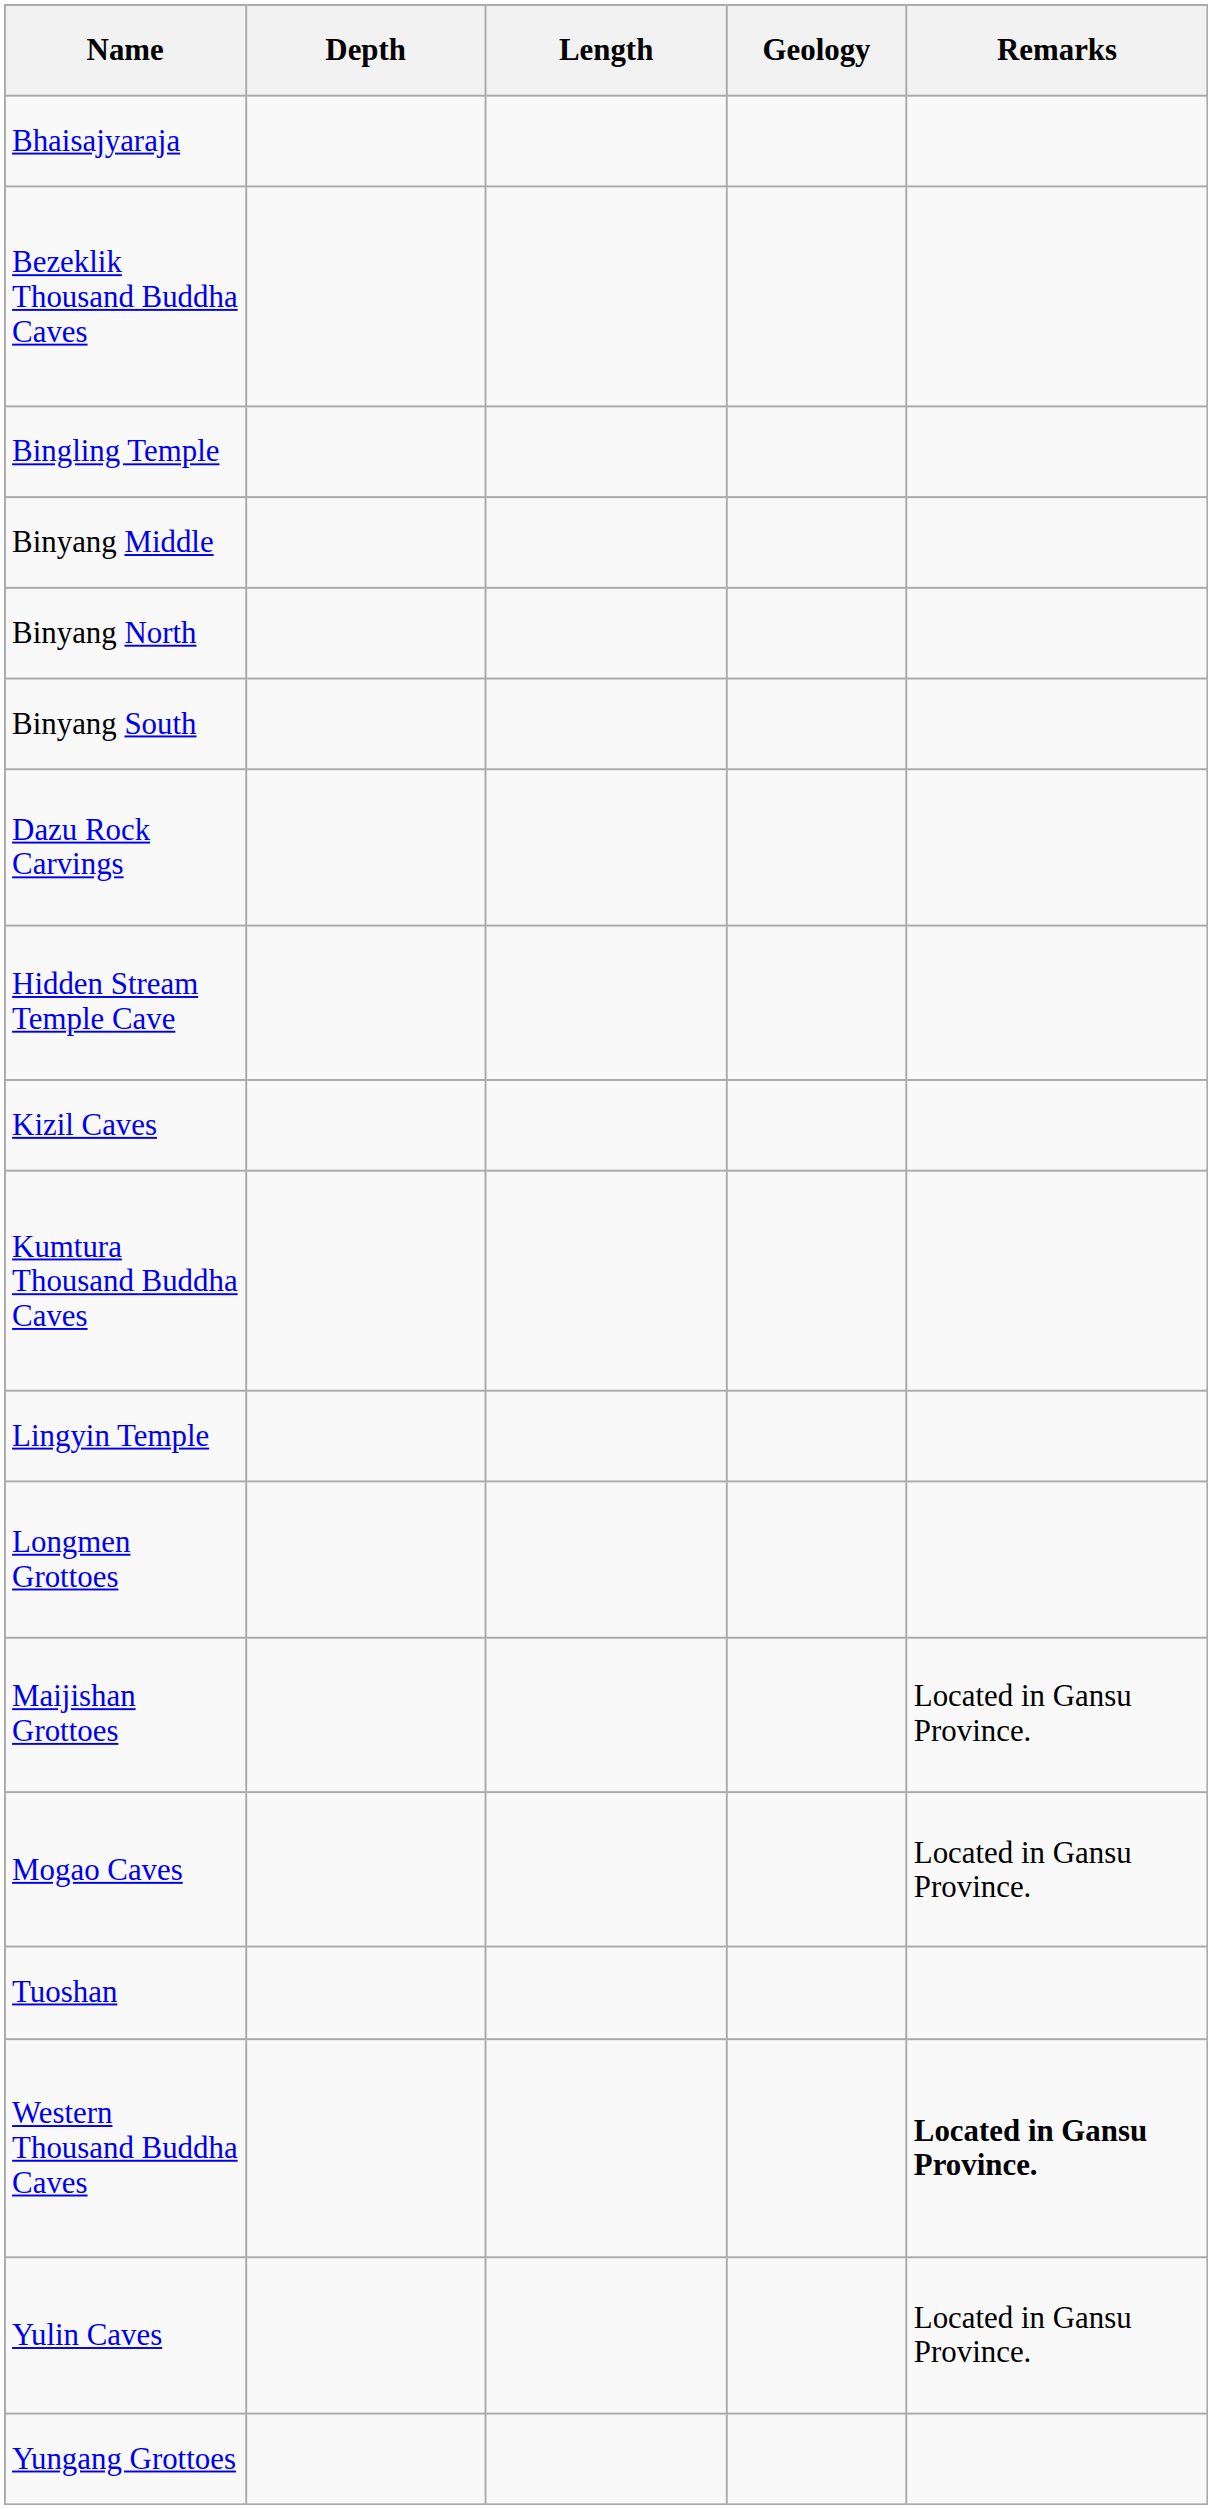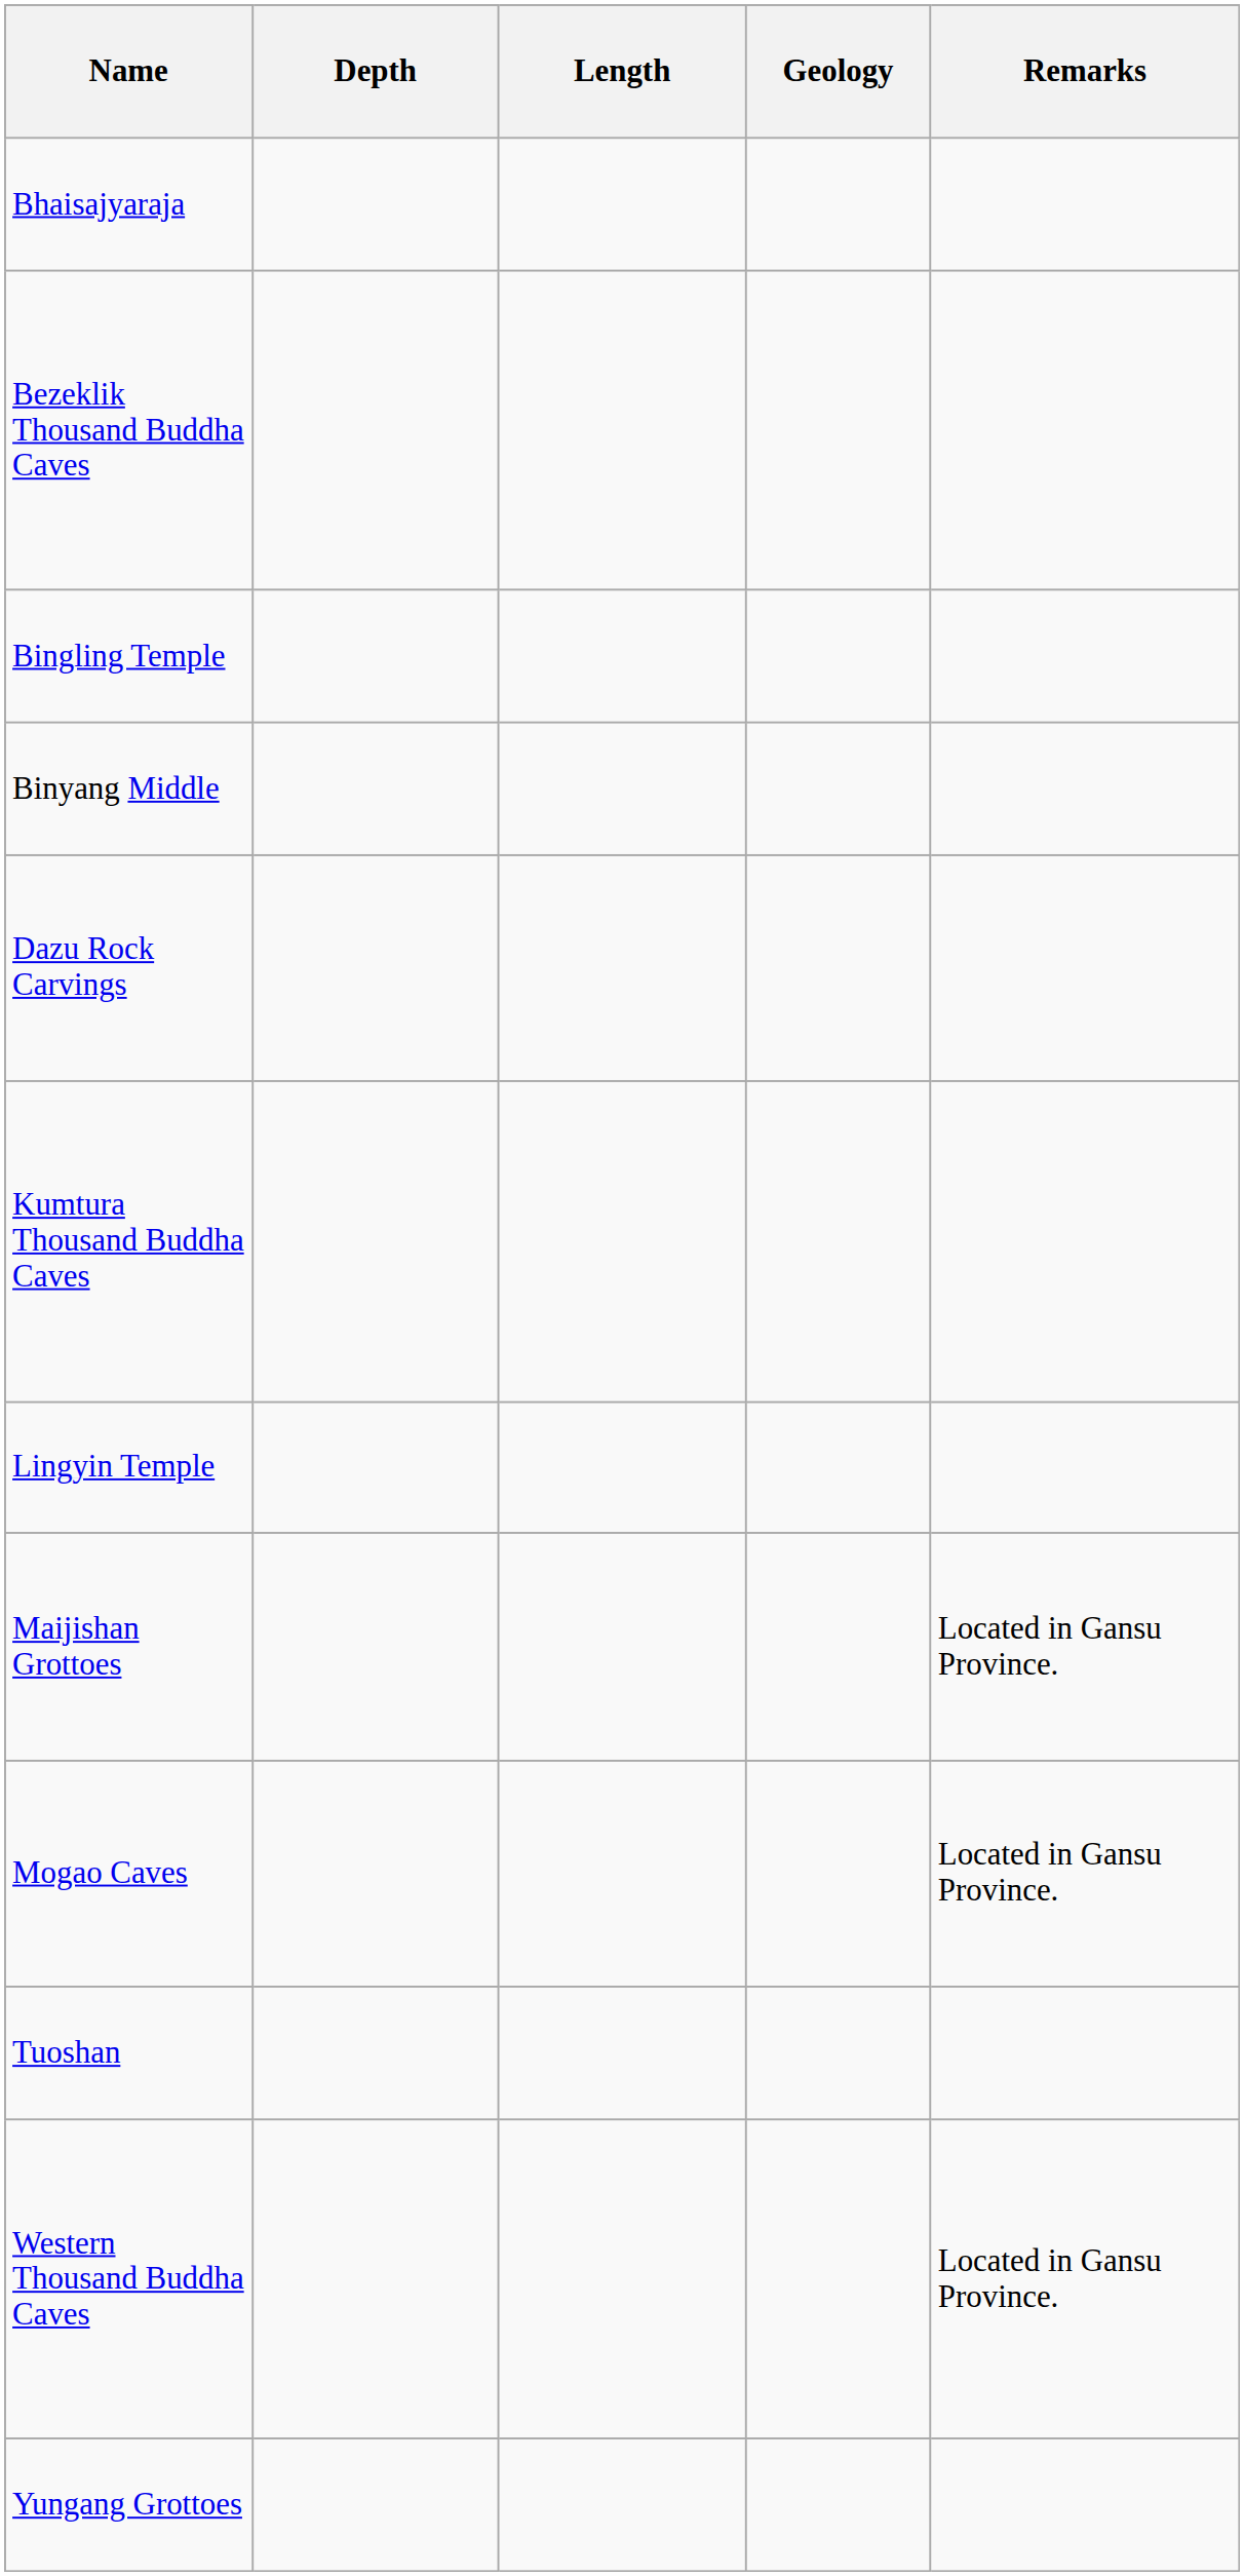 <table class="wikitable sortable" style="width:100%; height:1296px;" cellpadding="5">
 <tr>
 <th style="width:20%;">Name</th>
 <th style="width:20%;">Depth</th>
 <th style="width:20%;">Length</th>
 <th style="width:15%;">Geology</th>
 <th style="width:25%;">Remarks</th>
 </tr>
 <tr>
 <td><a href='#'>Bhaisajyaraja</a></td>
 <td></td>
 <td></td>
 <td></td>
 <td></td>
 </tr>
 <tr>
 <td><a href='#'>Bezeklik Thousand Buddha Caves</a></td>
 <td></td>
 <td></td>
 <td></td>
 <td></td>
 </tr>
 <tr>
 <td><a href='#'>Bingling Temple</a></td>
 <td></td>
 <td></td>
 <td></td>
 <td></td>
 </tr>
 <tr>
 <td>Binyang <a href='#'>Middle</a></td>
 <td></td>
 <td></td>
 <td></td>
 <td></td>
 </tr>
 <tr>
-<td>Binyang <a href='#'>North</a></td>
-<td></td>
-<td></td>
-<td></td>
-<td></td>
-</tr>
-<tr>
-<td>Binyang <a href='#'>South</a></td>
-<td></td>
-<td></td>
-<td></td>
-<td></td>
-</tr>
-<tr>
 <td><a href='#'>Dazu Rock Carvings</a></td>
-<td></td>
-<td></td>
-<td></td>
-<td></td>
-</tr>
-<tr>
-<td><a href='#'>Hidden Stream Temple Cave</a></td>
-<td></td>
-<td></td>
-<td></td>
-<td></td>
-</tr>
-<tr>
-<td><a href='#'>Kizil Caves</a></td>
 <td></td>
 <td></td>
 <td></td>
 <td></td>
 </tr>
 <tr>
 <td><a href='#'>Kumtura Thousand Buddha Caves</a></td>
 <td></td>
 <td></td>
 <td></td>
 <td></td>
 </tr>
 <tr>
 <td><a href='#'>Lingyin Temple</a></td>
-<td></td>
-<td></td>
-<td></td>
-<td></td>
-</tr>
-<tr>
-<td><a href='#'>Longmen Grottoes</a></td>
 <td></td>
 <td></td>
 <td></td>
 <td></td>
 </tr>
 <tr>
 <td><a href='#'>Maijishan Grottoes</a></td>
 <td></td>
 <td></td>
 <td></td>
 <td>Located in Gansu Province.</td>
 </tr>
 <tr>
 <td><a href='#'>Mogao Caves</a></td>
 <td></td>
 <td></td>
 <td></td>
 <td>Located in Gansu Province.</td>
 </tr>
 <tr>
 <td><a href='#'>Tuoshan</a></td>
 <td></td>
 <td></td>
 <td></td>
 <td></td>
 </tr>
 <tr>
 <td><a href='#'>Western Thousand Buddha Caves</a></td>
 <td></td>
 <td></td>
 <td></td>
-<td><strong>Located in Gansu Province.</strong></td>
-</tr>
-<tr>
-<td><a href='#'>Yulin Caves</a></td>
-<td></td>
-<td></td>
-<td></td>
 <td>Located in Gansu Province.</td>
 </tr>
 <tr>
 <td><a href='#'>Yungang Grottoes</a></td>
 <td></td>
 <td></td>
 <td></td>
 <td></td>
 </tr>
 </table>
